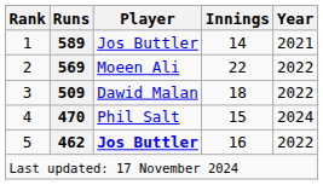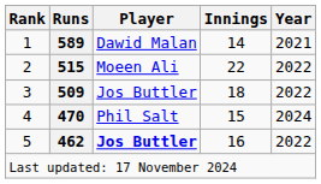 <table class="wikitable plainrowheaders" style="text-align:center;">
 <tr>
 <th scope=col>Rank</th>
 <th scope=col>Runs</th>
 <th scope=col>Player</th>
 <th scope=col>Innings</th>
 <th scope=col>Year</th>
 </tr>
 <tr>
 <td>1</td>
 <th scope=row style="text-align:center;">589</th>
-<td align=left><a href='#'>Jos Buttler</a></td>
+<td align=left><a href='#'>Dawid Malan</a></td>
 <td>14</td>
 <td>2021</td>
 </tr>
 <tr>
 <td>2</td>
-<th scope=row style="text-align:center;">569</th>
+<th scope=row style="text-align:center;">515</th>
 <td align=left><a href='#'>Moeen Ali</a></td>
 <td>22</td>
 <td>2022</td>
 </tr>
 <tr>
 <td>3</td>
 <th scope=row style="text-align:center;">509</th>
-<td align=left><a href='#'>Dawid Malan</a></td>
+<td align=left><a href='#'>Jos Buttler</a></td>
 <td>18</td>
 <td>2022</td>
 </tr>
 <tr>
 <td>4</td>
 <th scope=row style="text-align:center;">470</th>
 <td align=left><a href='#'>Phil Salt</a></td>
 <td>15</td>
 <td>2024</td>
 </tr>
 <tr>
 <td>5</td>
 <th scope=row style="text-align:center;">462</th>
 <td align=left><strong><a href='#'>Jos Buttler</a></strong></td>
 <td>16</td>
 <td>2022</td>
 </tr>
 <tr>
 <td align=left colspan=6><small>Last updated: 17 November 2024</small></td>
 </tr>
 </table>
